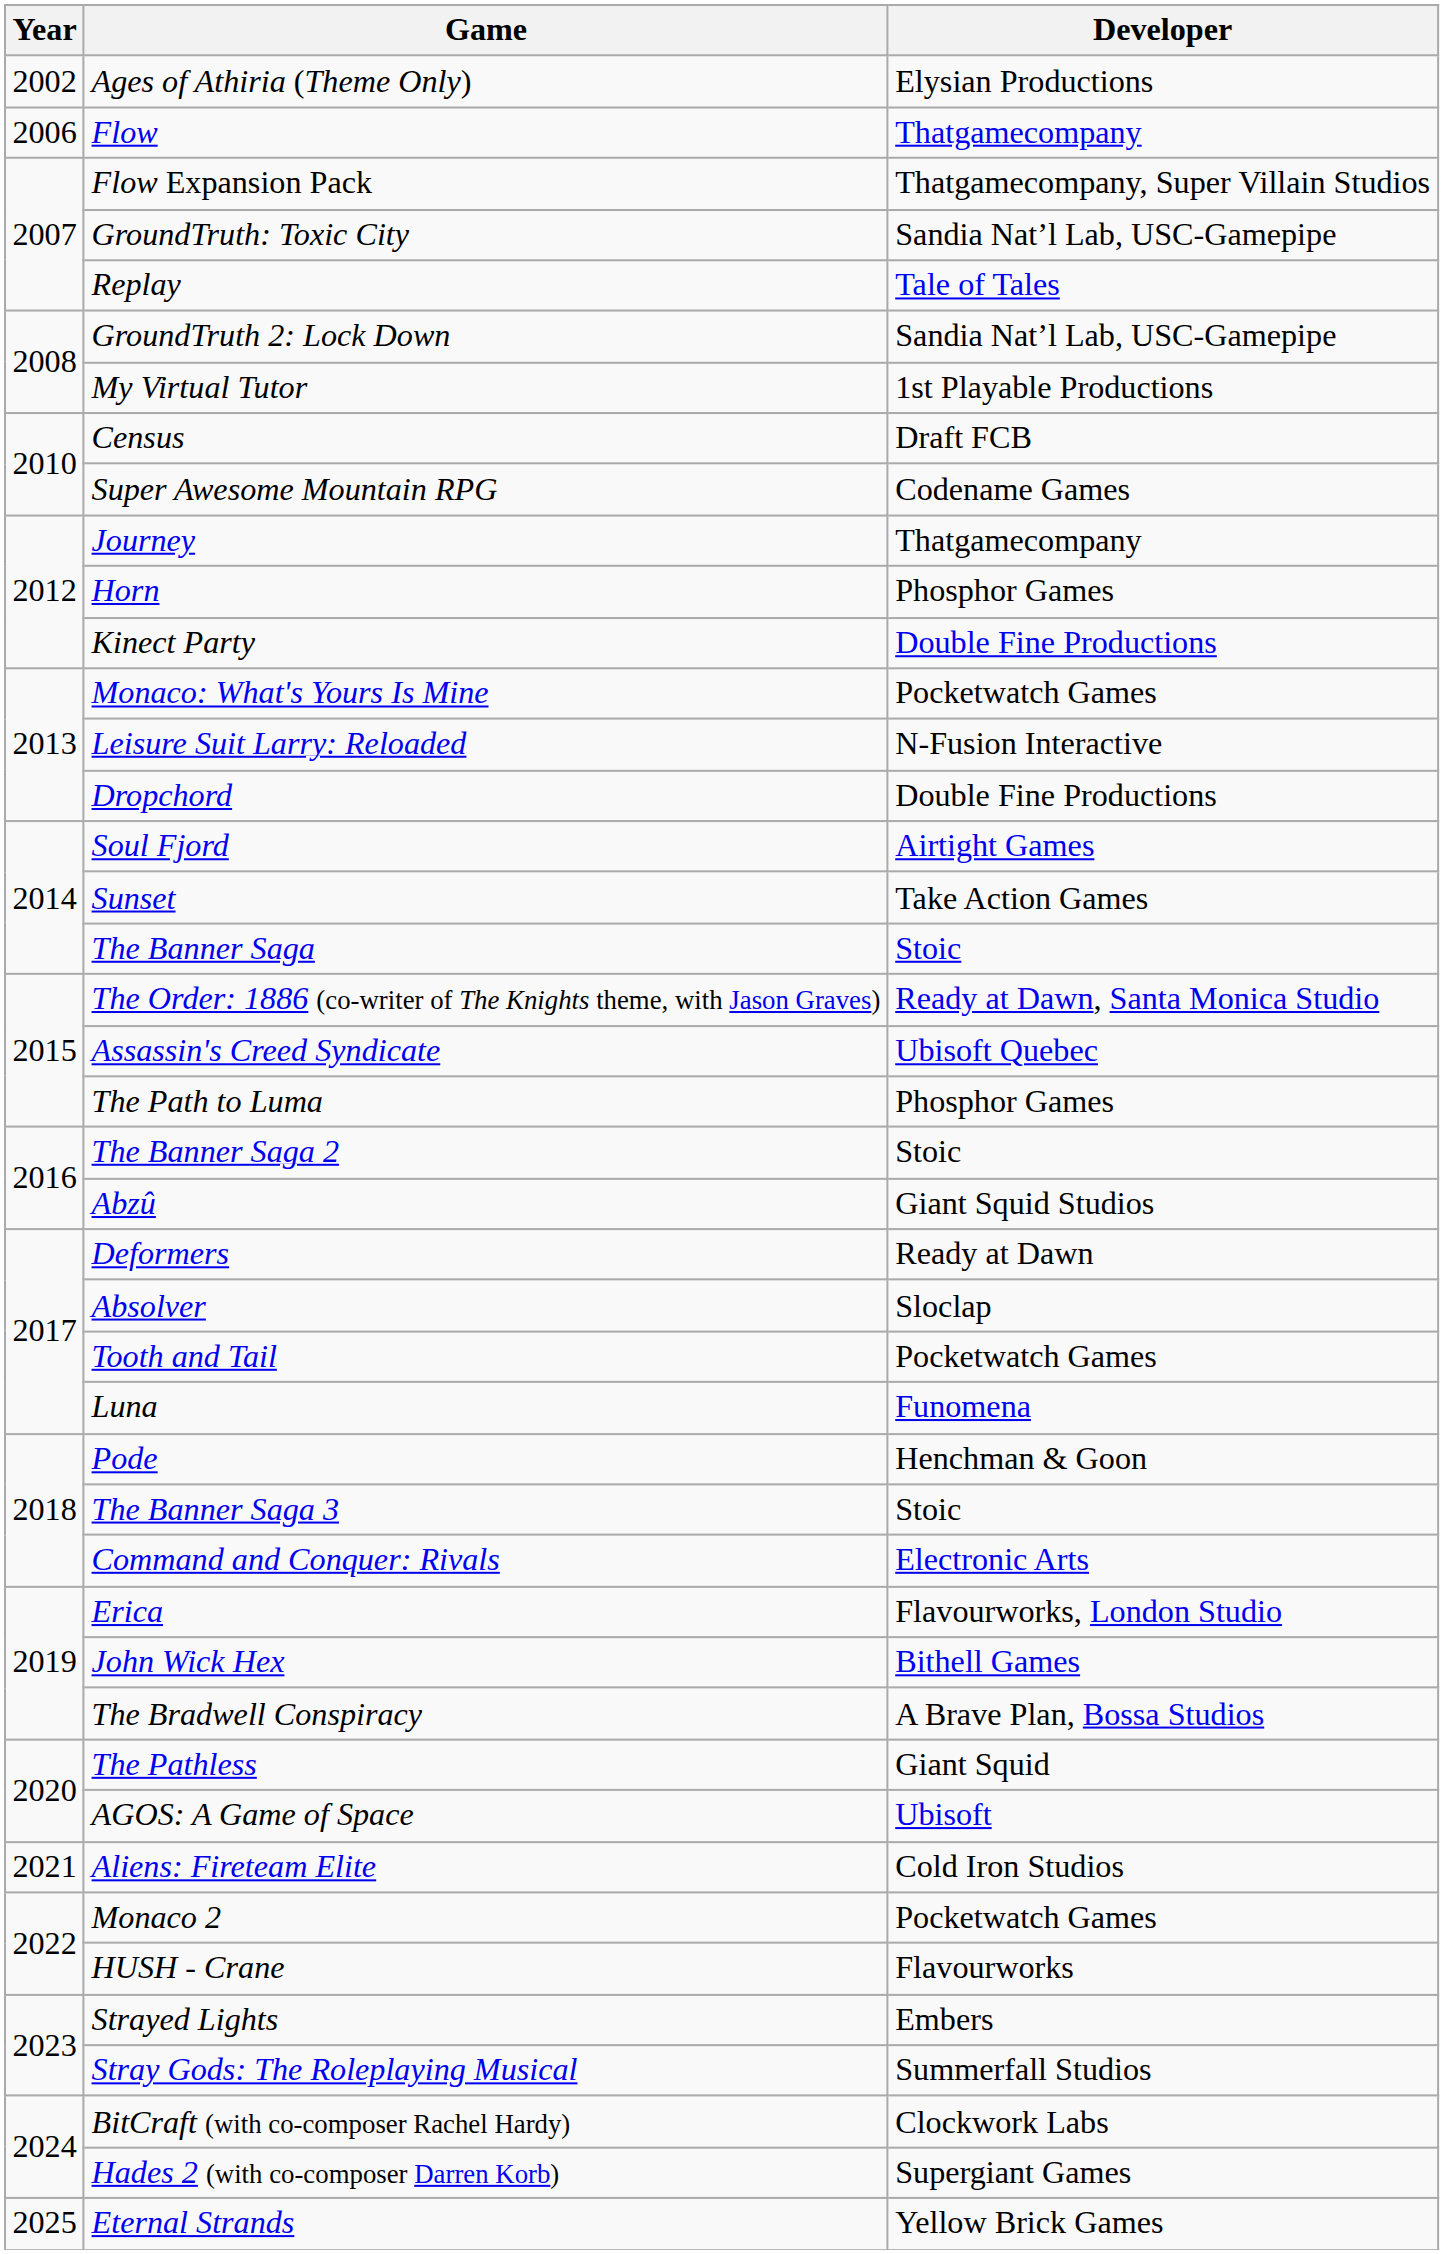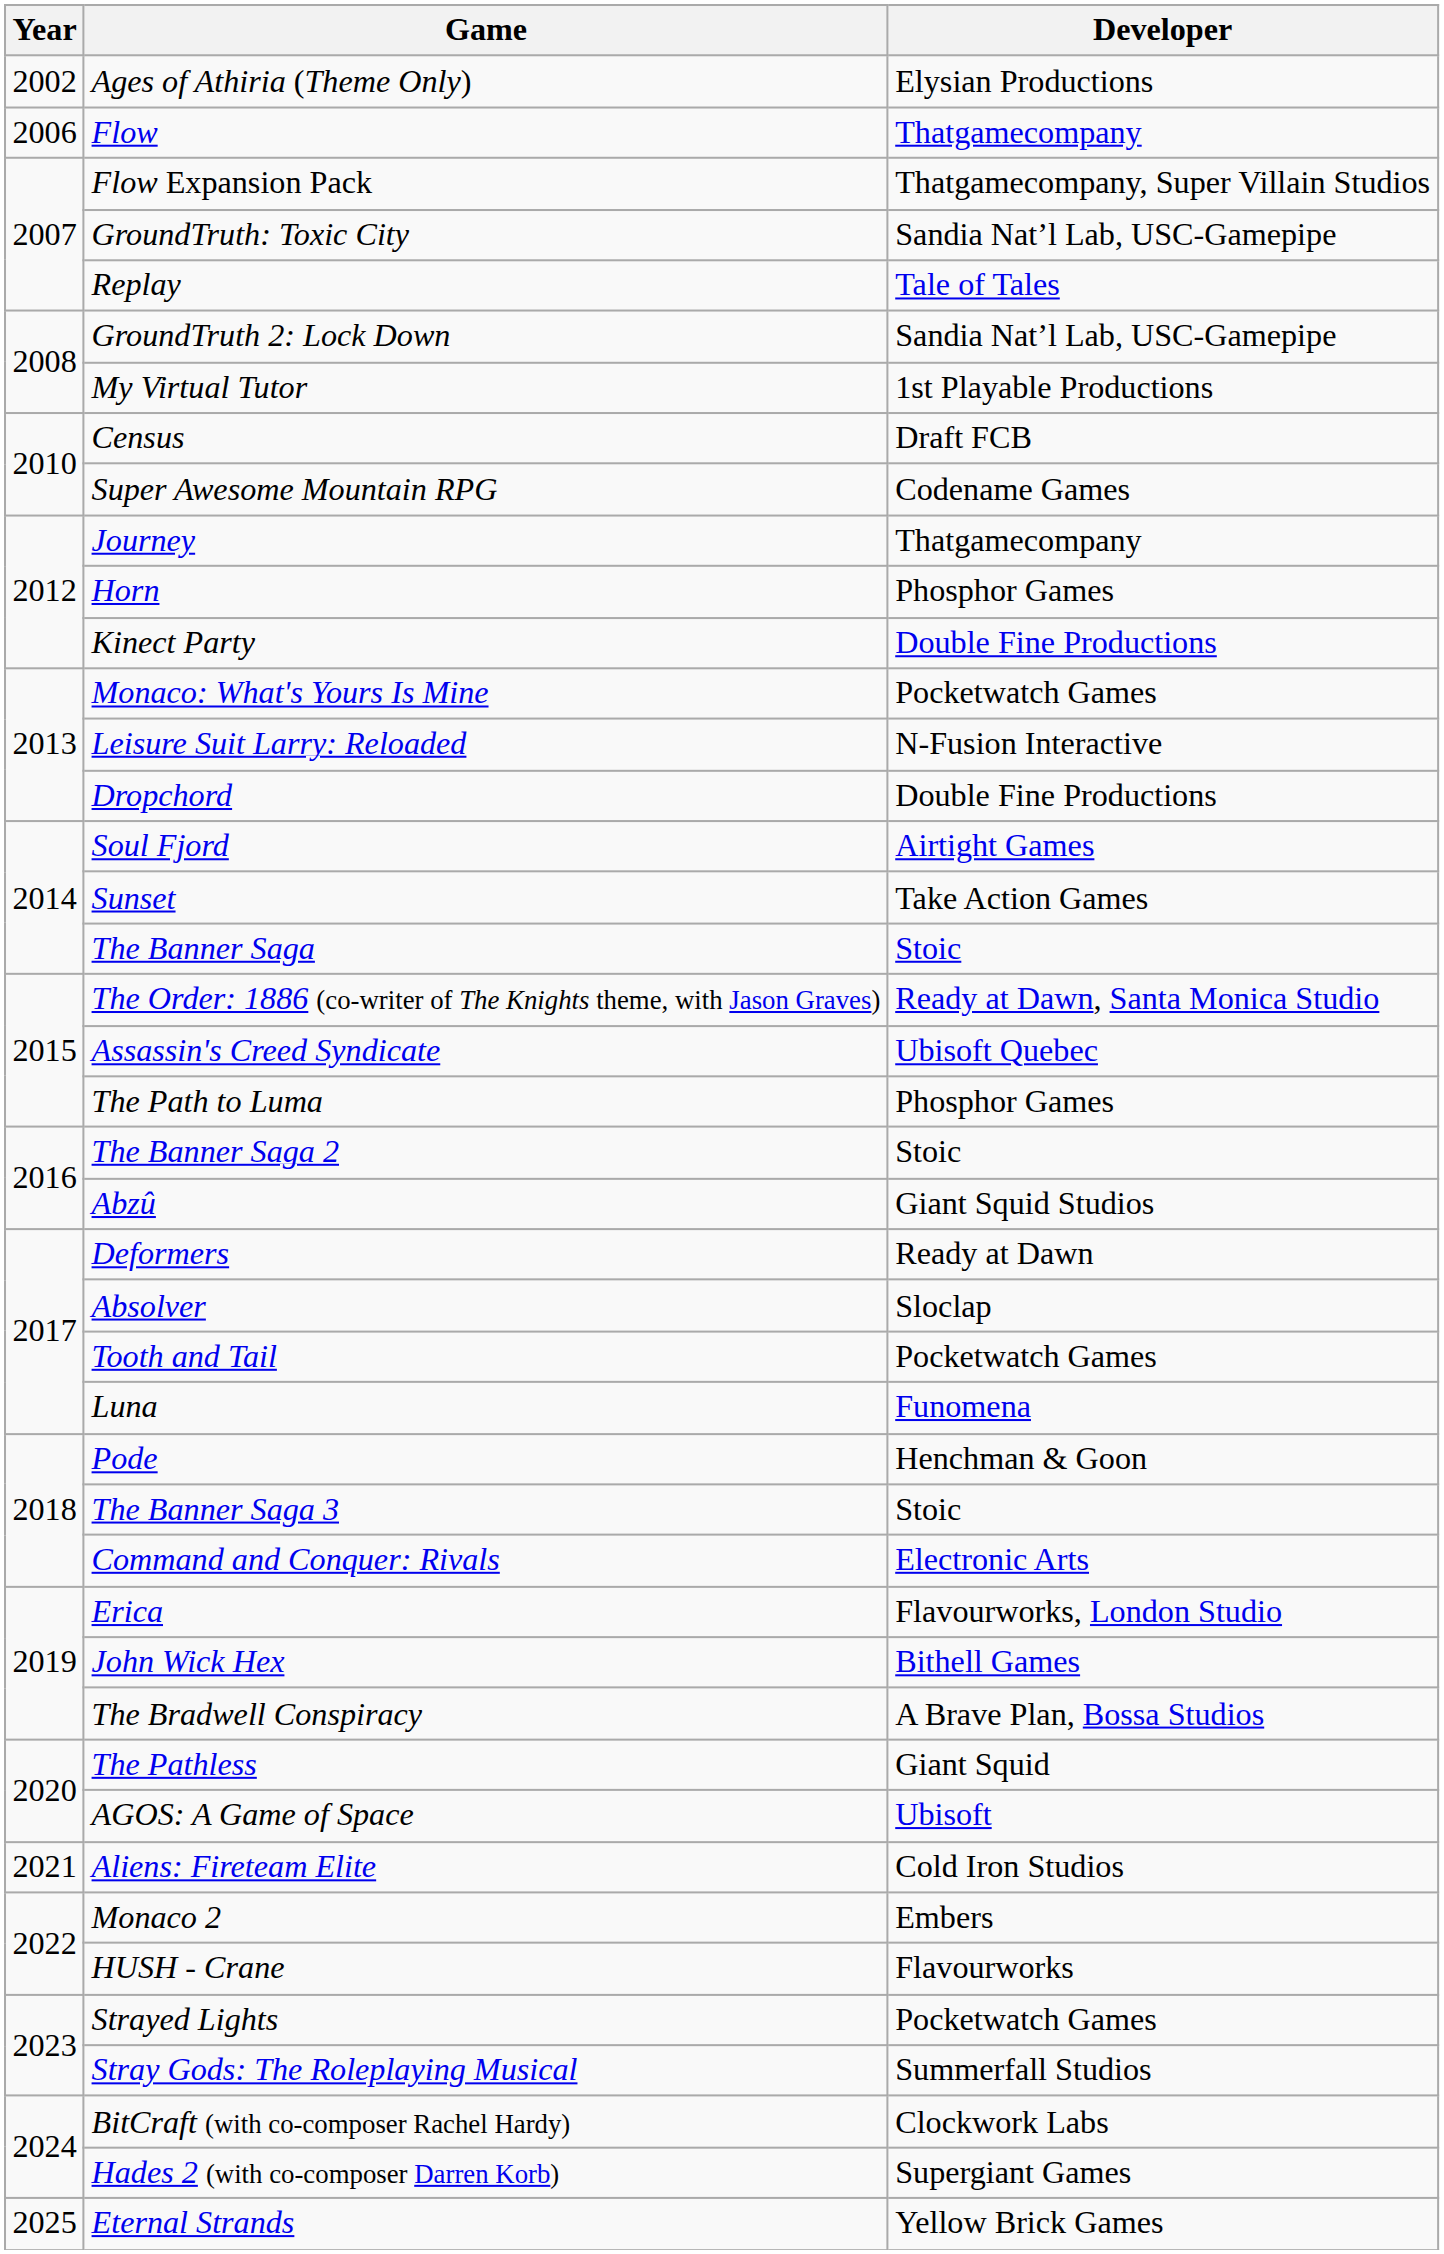 <table class="wikitable">
 <tr>
 <th>Year</th>
 <th>Game</th>
 <th>Developer</th>
 </tr>
 <tr>
 <td>2002</td>
 <td><em>Ages of Athiria</em> (<em>Theme Only</em>)</td>
 <td>Elysian Productions</td>
 </tr>
 <tr>
 <td>2006</td>
 <td><em><a href='#'>Flow</a></em></td>
 <td><a href='#'>Thatgamecompany</a></td>
 </tr>
 <tr>
 <td rowspan="3">2007</td>
 <td><em>Flow</em> Expansion Pack</td>
 <td>Thatgamecompany, Super Villain Studios</td>
 </tr>
 <tr>
 <td><em>GroundTruth: Toxic City</em></td>
 <td>Sandia Nat’l Lab, USC-Gamepipe</td>
 </tr>
 <tr>
 <td><em>Replay</em></td>
 <td><a href='#'>Tale of Tales</a></td>
 </tr>
 <tr>
 <td rowspan="2">2008</td>
 <td><em>GroundTruth 2: Lock Down</em></td>
 <td>Sandia Nat’l Lab, USC-Gamepipe</td>
 </tr>
 <tr>
 <td><em>My Virtual Tutor</em></td>
 <td>1st Playable Productions</td>
 </tr>
 <tr>
 <td rowspan="2">2010</td>
 <td><em>Census</em></td>
 <td>Draft FCB</td>
 </tr>
 <tr>
 <td><em>Super Awesome Mountain RPG</em></td>
 <td>Codename Games</td>
 </tr>
 <tr>
 <td rowspan="3">2012</td>
 <td><em><a href='#'>Journey</a></em></td>
 <td>Thatgamecompany</td>
 </tr>
 <tr>
 <td><em><a href='#'>Horn</a></em></td>
 <td>Phosphor Games</td>
 </tr>
 <tr>
 <td><em>Kinect Party</em></td>
 <td><a href='#'>Double Fine Productions</a></td>
 </tr>
 <tr>
 <td rowspan="3">2013</td>
 <td><em><a href='#'>Monaco: What's Yours Is Mine</a></em></td>
 <td>Pocketwatch Games</td>
 </tr>
 <tr>
 <td><em><a href='#'>Leisure Suit Larry: Reloaded</a></em> </td>
 <td>N-Fusion Interactive</td>
 </tr>
 <tr>
 <td><em><a href='#'>Dropchord</a></em></td>
 <td>Double Fine Productions</td>
 </tr>
 <tr>
 <td rowspan="3">2014</td>
 <td><em><a href='#'>Soul Fjord</a></em></td>
 <td><a href='#'>Airtight Games</a></td>
 </tr>
 <tr>
 <td><em><a href='#'>Sunset</a></em></td>
 <td>Take Action Games</td>
 </tr>
 <tr>
 <td><em><a href='#'>The Banner Saga</a></em></td>
 <td><a href='#'>Stoic</a></td>
 </tr>
 <tr>
 <td rowspan="3">2015</td>
 <td><em><a href='#'>The Order: 1886</a></em> <small>(co-writer of <em>The Knights</em> theme, with <a href='#'>Jason Graves</a>)</small></td>
 <td><a href='#'>Ready at Dawn</a>, <a href='#'>Santa Monica Studio</a></td>
 </tr>
 <tr>
 <td><em><a href='#'>Assassin's Creed Syndicate</a></em></td>
 <td><a href='#'>Ubisoft Quebec</a></td>
 </tr>
 <tr>
 <td><em>The Path to Luma</em></td>
 <td>Phosphor Games</td>
 </tr>
 <tr>
 <td rowspan="2">2016</td>
 <td><em><a href='#'>The Banner Saga 2</a></em></td>
 <td>Stoic</td>
 </tr>
 <tr>
 <td><em><a href='#'>Abzû</a></em></td>
 <td>Giant Squid Studios</td>
 </tr>
 <tr>
 <td rowspan="4">2017</td>
 <td><em><a href='#'>Deformers</a></em></td>
 <td>Ready at Dawn</td>
 </tr>
 <tr>
 <td><em><a href='#'>Absolver</a></em></td>
 <td>Sloclap</td>
 </tr>
 <tr>
 <td><em><a href='#'>Tooth and Tail</a></em></td>
 <td>Pocketwatch Games</td>
 </tr>
 <tr>
 <td><em>Luna</em></td>
 <td><a href='#'>Funomena</a></td>
 </tr>
 <tr>
 <td rowspan="3">2018</td>
 <td><em><a href='#'>Pode</a></em></td>
 <td>Henchman & Goon</td>
 </tr>
 <tr>
 <td><em><a href='#'>The Banner Saga 3</a></em></td>
 <td>Stoic</td>
 </tr>
 <tr>
 <td><a href='#'><em>Command and Conquer: Rivals</em></a></td>
 <td><a href='#'>Electronic Arts</a></td>
 </tr>
 <tr>
 <td rowspan="3">2019</td>
 <td><a href='#'><em>Erica</em></a></td>
 <td>Flavourworks, <a href='#'>London Studio</a></td>
 </tr>
 <tr>
 <td><em><a href='#'>John Wick Hex</a></em></td>
 <td><a href='#'>Bithell Games</a></td>
 </tr>
 <tr>
 <td><em>The Bradwell Conspiracy</em></td>
 <td>A Brave Plan, <a href='#'>Bossa Studios</a></td>
 </tr>
 <tr>
 <td rowspan="2">2020</td>
 <td><em><a href='#'>The Pathless</a></em></td>
 <td>Giant Squid</td>
 </tr>
 <tr>
 <td><em>AGOS: A Game of Space</em></td>
 <td><a href='#'>Ubisoft</a></td>
 </tr>
 <tr>
 <td>2021</td>
 <td><em><a href='#'>Aliens: Fireteam Elite</a></em></td>
 <td>Cold Iron Studios</td>
 </tr>
 <tr>
 <td rowspan="2">2022</td>
 <td><em>Monaco 2</em></td>
-<td>Pocketwatch Games</td>
+<td>Embers</td>
 </tr>
 <tr>
 <td><em>HUSH - Crane</em></td>
 <td>Flavourworks</td>
 </tr>
 <tr>
 <td rowspan="2">2023</td>
 <td><em>Strayed Lights</em></td>
-<td>Embers</td>
+<td>Pocketwatch Games</td>
 </tr>
 <tr>
 <td><em><a href='#'>Stray Gods: The Roleplaying Musical</a></em></td>
 <td>Summerfall Studios</td>
 </tr>
 <tr>
 <td rowspan="2">2024</td>
 <td><em>BitCraft</em> <small>(with co-composer Rachel Hardy)</small></td>
 <td>Clockwork Labs</td>
 </tr>
 <tr>
 <td><em><a href='#'>Hades 2</a></em> <small>(with co-composer <a href='#'>Darren Korb</a>)</small></td>
 <td>Supergiant Games</td>
 </tr>
 <tr>
 <td>2025</td>
 <td><em><a href='#'>Eternal Strands</a></em></td>
 <td>Yellow Brick Games</td>
 </tr>
 </table>
